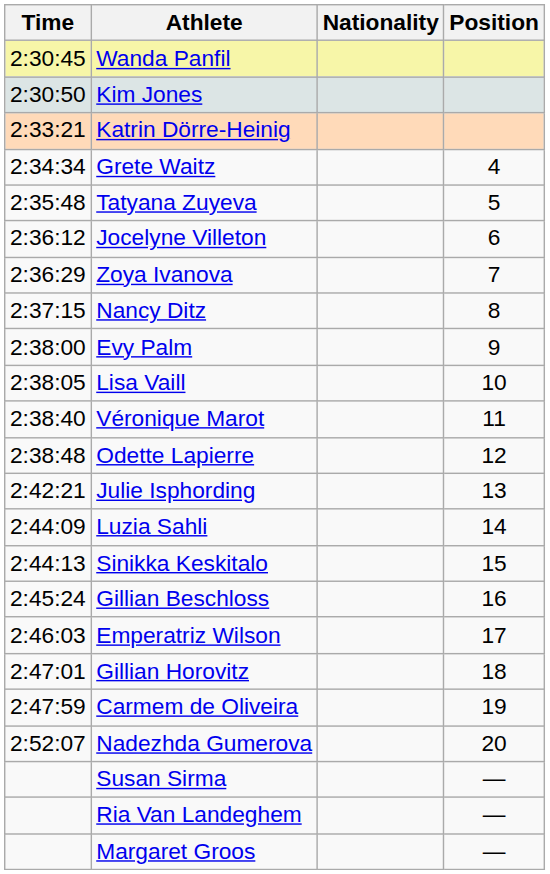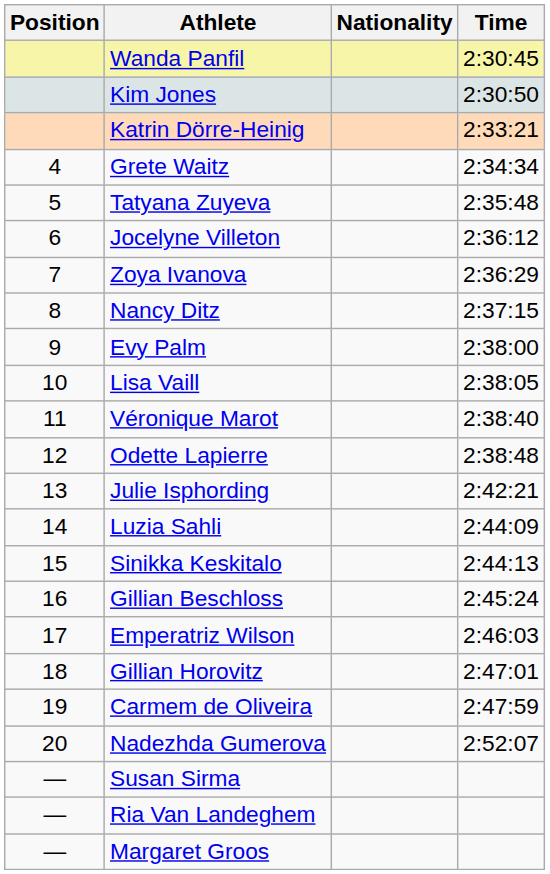 <table class="wikitable sortable">
 <tr>
-<th>Time</th>
+<th>Position</th>
 <th>Athlete</th>
 <th>Nationality</th>
-<th>Position</th>
+<th>Time</th>
 </tr>
 <tr bgcolor=#F7F6A8>
-<td>2:30:45</td>
+<td align=center></td>
 <td><a href='#'>Wanda Panfil</a></td>
 <td></td>
-<td align=center></td>
+<td>2:30:45</td>
 </tr>
 <tr bgcolor=#DCE5E5>
-<td>2:30:50</td>
+<td align=center></td>
 <td><a href='#'>Kim Jones</a></td>
 <td></td>
-<td align=center></td>
+<td>2:30:50</td>
 </tr>
 <tr bgcolor=#FFDAB9>
-<td>2:33:21</td>
+<td align=center></td>
 <td><a href='#'>Katrin Dörre-Heinig</a></td>
 <td></td>
-<td align=center></td>
+<td>2:33:21</td>
 </tr>
 <tr>
-<td>2:34:34</td>
+<td align=center>4</td>
 <td><a href='#'>Grete Waitz</a></td>
 <td></td>
-<td align=center>4</td>
+<td>2:34:34</td>
 </tr>
 <tr>
-<td>2:35:48</td>
+<td align=center>5</td>
 <td><a href='#'>Tatyana Zuyeva</a></td>
 <td></td>
-<td align=center>5</td>
+<td>2:35:48</td>
 </tr>
 <tr>
-<td>2:36:12</td>
+<td align=center>6</td>
 <td><a href='#'>Jocelyne Villeton</a></td>
 <td></td>
-<td align=center>6</td>
+<td>2:36:12</td>
 </tr>
 <tr>
-<td>2:36:29</td>
+<td align=center>7</td>
 <td><a href='#'>Zoya Ivanova</a></td>
 <td></td>
-<td align=center>7</td>
+<td>2:36:29</td>
 </tr>
 <tr>
-<td>2:37:15</td>
+<td align=center>8</td>
 <td><a href='#'>Nancy Ditz</a></td>
 <td></td>
-<td align=center>8</td>
+<td>2:37:15</td>
 </tr>
 <tr>
-<td>2:38:00</td>
+<td align=center>9</td>
 <td><a href='#'>Evy Palm</a></td>
 <td></td>
-<td align=center>9</td>
+<td>2:38:00</td>
 </tr>
 <tr>
-<td>2:38:05</td>
+<td align=center>10</td>
 <td><a href='#'>Lisa Vaill</a></td>
 <td></td>
-<td align=center>10</td>
+<td>2:38:05</td>
 </tr>
 <tr>
-<td>2:38:40</td>
+<td align=center>11</td>
 <td><a href='#'>Véronique Marot</a></td>
 <td></td>
-<td align=center>11</td>
+<td>2:38:40</td>
 </tr>
 <tr>
-<td>2:38:48</td>
+<td align=center>12</td>
 <td><a href='#'>Odette Lapierre</a></td>
 <td></td>
-<td align=center>12</td>
+<td>2:38:48</td>
 </tr>
 <tr>
-<td>2:42:21</td>
+<td align=center>13</td>
 <td><a href='#'>Julie Isphording</a></td>
 <td></td>
-<td align=center>13</td>
+<td>2:42:21</td>
 </tr>
 <tr>
-<td>2:44:09</td>
+<td align=center>14</td>
 <td><a href='#'>Luzia Sahli</a></td>
 <td></td>
-<td align=center>14</td>
+<td>2:44:09</td>
 </tr>
 <tr>
-<td>2:44:13</td>
+<td align=center>15</td>
 <td><a href='#'>Sinikka Keskitalo</a></td>
 <td></td>
-<td align=center>15</td>
+<td>2:44:13</td>
 </tr>
 <tr>
-<td>2:45:24</td>
+<td align=center>16</td>
 <td><a href='#'>Gillian Beschloss</a></td>
 <td></td>
-<td align=center>16</td>
+<td>2:45:24</td>
 </tr>
 <tr>
-<td>2:46:03</td>
+<td align=center>17</td>
 <td><a href='#'>Emperatriz Wilson</a></td>
 <td></td>
-<td align=center>17</td>
+<td>2:46:03</td>
 </tr>
 <tr>
-<td>2:47:01</td>
+<td align=center>18</td>
 <td><a href='#'>Gillian Horovitz</a></td>
 <td></td>
-<td align=center>18</td>
+<td>2:47:01</td>
 </tr>
 <tr>
-<td>2:47:59</td>
+<td align=center>19</td>
 <td><a href='#'>Carmem de Oliveira</a></td>
 <td></td>
-<td align=center>19</td>
+<td>2:47:59</td>
 </tr>
 <tr>
-<td>2:52:07</td>
+<td align=center>20</td>
 <td><a href='#'>Nadezhda Gumerova</a></td>
 <td></td>
-<td align=center>20</td>
+<td>2:52:07</td>
 </tr>
 <tr>
-<td></td>
+<td align=center>—</td>
 <td><a href='#'>Susan Sirma</a></td>
 <td></td>
-<td align=center>—</td>
+<td></td>
 </tr>
 <tr>
-<td></td>
+<td align=center>—</td>
 <td><a href='#'>Ria Van Landeghem</a></td>
 <td></td>
-<td align=center>—</td>
+<td></td>
 </tr>
 <tr>
-<td></td>
+<td align=center>—</td>
 <td><a href='#'>Margaret Groos</a></td>
 <td></td>
-<td align=center>—</td>
+<td></td>
 </tr>
 </table>
